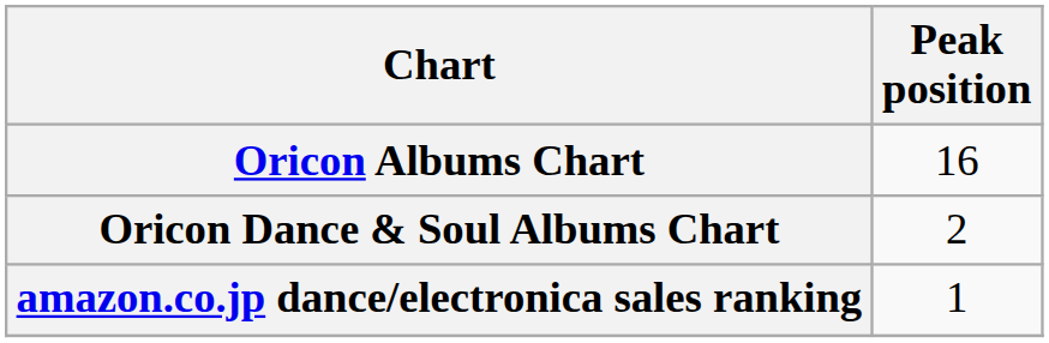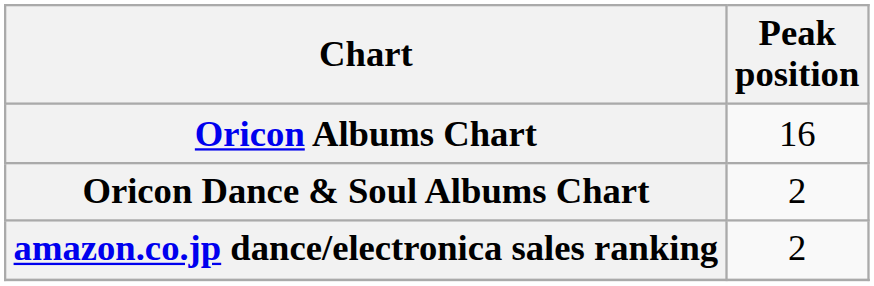 <table class="wikitable sortable plainrowheaders" style="text-align:center">
 <tr>
 <th scope="col">Chart</th>
 <th scope="col">Peak<br>position</th>
 </tr>
 <tr>
 <th scope="row"><a href='#'>Oricon</a> Albums Chart</th>
 <td>16</td>
 </tr>
 <tr>
 <th scope="row">Oricon Dance & Soul Albums Chart</th>
 <td>2</td>
 </tr>
 <tr>
 <th scope="row"><a href='#'>amazon.co.jp</a> dance/electronica sales ranking</th>
-<td>1</td>
+<td>2</td>
 </tr>
 <tr>
 </tr>
 </table>
